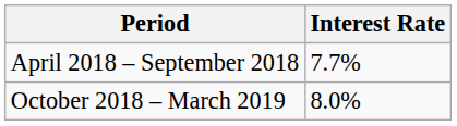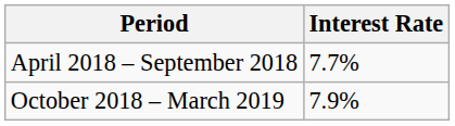 <table class="wikitable">
 <tr>
 <th>Period</th>
 <th>Interest Rate</th>
 </tr>
 <tr>
 <td>April 2018 – September 2018</td>
 <td>7.7%</td>
 </tr>
 <tr>
 <td>October 2018 – March 2019</td>
-<td>8.0%</td>
+<td>7.9%</td>
 </tr>
 </table>
